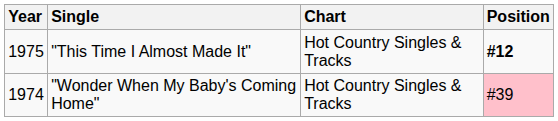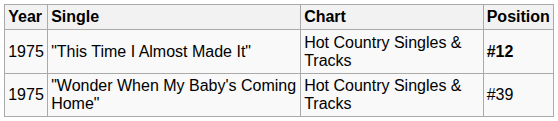 <table class="wikitable" style="margin-top: 0" width="550px">
 <tr>
 <th style="text-align: left">Year</th>
 <th style="text-align: left">Single</th>
 <th style="text-align: left">Chart</th>
 <th style="text-align: left">Position</th>
 </tr>
 <tr>
 <td>1975</td>
 <td>"This Time I Almost Made It"</td>
 <td>Hot Country Singles & Tracks</td>
 <td><strong>#12</strong></td>
 </tr>
 <tr>
-<td>1974</td>
+<td>1975</td>
 <td>"Wonder When My Baby's Coming Home"</td>
 <td>Hot Country Singles & Tracks</td>
-<td style="background: pink;">#39</td>
+<td>#39</td>
 </tr>
 </table>
